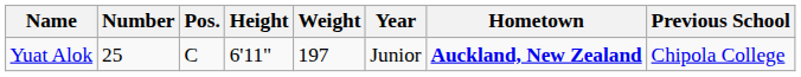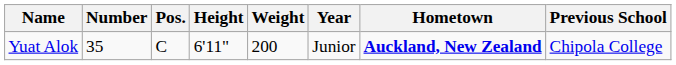 <table class="wikitable sortable" border="1">
 <tr>
 <th>Name</th>
 <th>Number</th>
 <th>Pos.</th>
 <th>Height</th>
 <th>Weight</th>
 <th>Year</th>
 <th>Hometown</th>
 <th class="unsortable">Previous School</th>
 </tr>
 <tr>
 <td><a href='#'>Yuat Alok</a></td>
-<td>25</td>
+<td>35</td>
 <td>C</td>
 <td>6'11"</td>
-<td>197</td>
+<td>200</td>
 <td>Junior</td>
 <td><strong><a href='#'>Auckland, New Zealand</a></strong></td>
 <td><a href='#'>Chipola College</a></td>
 </tr>
 </table>
